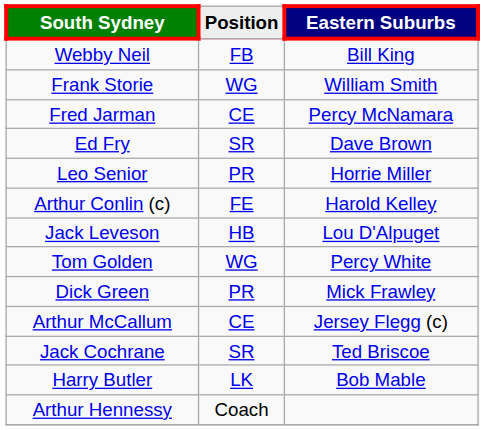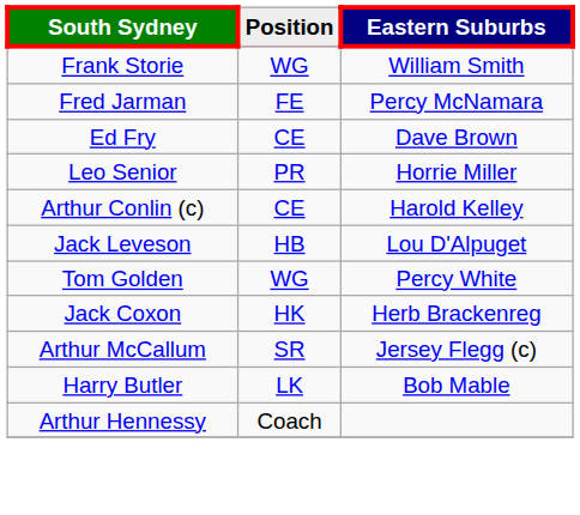 <table align="right" class="wikitable" style="font-size:90%; margin-left:1em">
 <tr bgcolor="#FF0033">
 <th style="width:140px; border:3px solid red; background: green; color: white">South Sydney</th>
 <th style="width:30px; text-align:center; background:#eee; color:black;">Position</th>
 <th style="width:140px; border:3px solid red; background: navy; color: white">Eastern Suburbs</th>
-</tr>
-<tr align=center>
-<td><a href='#'>Webby Neil</a></td>
-<td><a href='#'>FB</a></td>
-<td><a href='#'>Bill King</a></td>
 </tr>
 <tr align=center>
 <td><a href='#'>Frank Storie</a></td>
 <td><a href='#'>WG</a></td>
 <td><a href='#'>William Smith</a></td>
 </tr>
 <tr align=center>
 <td><a href='#'>Fred Jarman</a></td>
-<td><a href='#'>CE</a></td>
+<td><a href='#'>FE</a></td>
 <td><a href='#'>Percy McNamara</a></td>
 </tr>
 <tr align=center>
 <td><a href='#'>Ed Fry</a></td>
-<td><a href='#'>SR</a></td>
+<td><a href='#'>CE</a></td>
 <td><a href='#'>Dave Brown</a></td>
 </tr>
 <tr align=center>
 <td><a href='#'>Leo Senior</a></td>
 <td><a href='#'>PR</a></td>
 <td><a href='#'>Horrie Miller</a></td>
 </tr>
 <tr align=center>
 <td><a href='#'>Arthur Conlin</a> (c)</td>
-<td><a href='#'>FE</a></td>
+<td><a href='#'>CE</a></td>
 <td><a href='#'>Harold Kelley</a></td>
 </tr>
 <tr align=center>
 <td><a href='#'>Jack Leveson</a></td>
 <td><a href='#'>HB</a></td>
 <td><a href='#'>Lou D'Alpuget</a></td>
 </tr>
 <tr align=center>
 <td><a href='#'>Tom Golden</a></td>
 <td><a href='#'>WG</a></td>
 <td><a href='#'>Percy White</a></td>
 </tr>
 <tr align=center>
-<td><a href='#'>Dick Green</a></td>
-<td><a href='#'>PR</a></td>
-<td><a href='#'>Mick Frawley</a></td>
+<td><a href='#'>Jack Coxon</a></td>
+<td><a href='#'>HK</a></td>
+<td><a href='#'>Herb Brackenreg</a></td>
 </tr>
 <tr align=center>
 <td><a href='#'>Arthur McCallum</a></td>
-<td><a href='#'>CE</a></td>
+<td><a href='#'>SR</a></td>
 <td><a href='#'>Jersey Flegg</a> (c)</td>
-</tr>
-<tr align=center>
-<td><a href='#'>Jack Cochrane</a></td>
-<td><a href='#'>SR</a></td>
-<td><a href='#'>Ted Briscoe</a></td>
 </tr>
 <tr align=center>
 <td><a href='#'>Harry Butler</a></td>
 <td><a href='#'>LK</a></td>
 <td><a href='#'>Bob Mable</a></td>
 </tr>
 <tr align=center>
 <td><a href='#'>Arthur Hennessy</a></td>
 <td>Coach</td>
 <td></td>
 </tr>
 <tr>
 </tr>
 </table>
